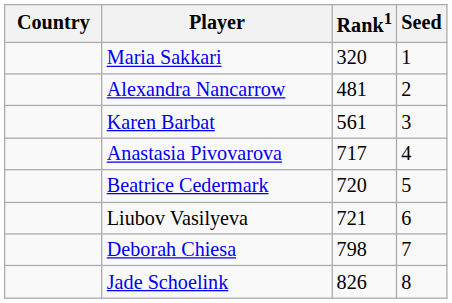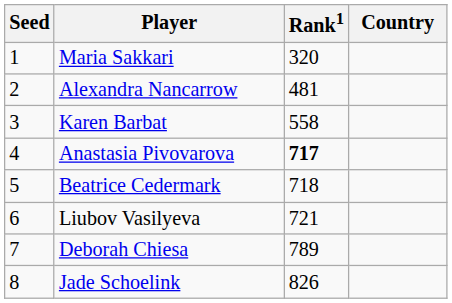 <table class="sortable wikitable">
 <tr>
-<th width="70">Country</th>
+<th>Seed</th>
 <th width="175">Player</th>
 <th>Rank<sup>1</sup></th>
-<th>Seed</th>
+<th width="70">Country</th>
 </tr>
 <tr>
-<td></td>
+<td>1</td>
 <td><a href='#'>Maria Sakkari</a></td>
 <td>320</td>
-<td>1</td>
+<td></td>
 </tr>
 <tr>
-<td></td>
+<td>2</td>
 <td><a href='#'>Alexandra Nancarrow</a></td>
 <td>481</td>
-<td>2</td>
+<td></td>
 </tr>
 <tr>
+<td>3</td>
+<td><a href='#'>Karen Barbat</a></td>
+<td>558</td>
 <td></td>
-<td><a href='#'>Karen Barbat</a></td>
-<td>561</td>
-<td>3</td>
 </tr>
 <tr>
+<td>4</td>
+<td><a href='#'>Anastasia Pivovarova</a></td>
+<td><strong>717</strong></td>
 <td></td>
-<td><a href='#'>Anastasia Pivovarova</a></td>
-<td>717</td>
-<td>4</td>
 </tr>
 <tr>
+<td>5</td>
+<td><a href='#'>Beatrice Cedermark</a></td>
+<td>718</td>
 <td></td>
-<td><a href='#'>Beatrice Cedermark</a></td>
-<td>720</td>
-<td>5</td>
 </tr>
 <tr>
-<td></td>
+<td>6</td>
 <td>Liubov Vasilyeva</td>
 <td>721</td>
-<td>6</td>
+<td></td>
 </tr>
 <tr>
+<td>7</td>
+<td><a href='#'>Deborah Chiesa</a></td>
+<td>789</td>
 <td></td>
-<td><a href='#'>Deborah Chiesa</a></td>
-<td>798</td>
-<td>7</td>
 </tr>
 <tr>
-<td></td>
+<td>8</td>
 <td><a href='#'>Jade Schoelink</a></td>
 <td>826</td>
-<td>8</td>
+<td></td>
 </tr>
 </table>
